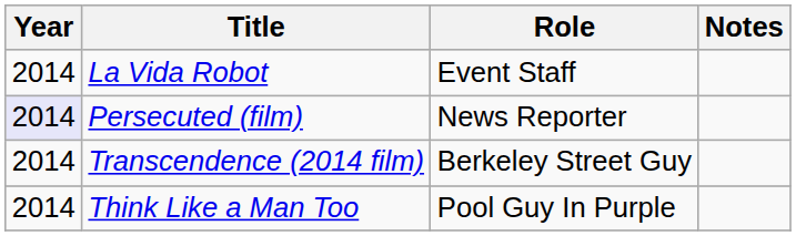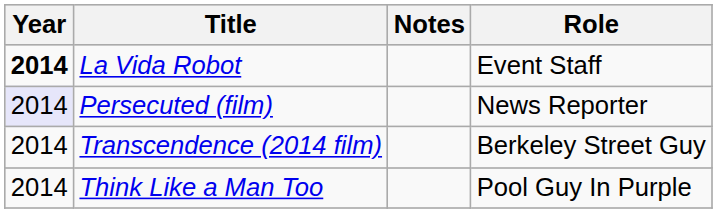 <table class="wikitable sortable">
 <tr>
 <th>Year</th>
 <th>Title</th>
+<th>Notes</th>
 <th>Role</th>
-<th>Notes</th>
 </tr>
 <tr>
-<td>2014</td>
+<td><strong>2014</strong></td>
 <td><em><a href='#'>La Vida Robot</a></em></td>
+<td></td>
 <td>Event Staff</td>
-<td></td>
 </tr>
 <tr>
 <td style="background: lavender;">2014</td>
 <td><em><a href='#'>Persecuted (film)</a></em></td>
+<td></td>
 <td>News Reporter</td>
-<td></td>
 </tr>
 <tr>
 <td>2014</td>
 <td><em><a href='#'>Transcendence (2014 film)</a></em></td>
+<td></td>
 <td>Berkeley Street Guy</td>
-<td></td>
 </tr>
 <tr>
 <td>2014</td>
 <td><em><a href='#'>Think Like a Man Too</a></em></td>
+<td></td>
 <td>Pool Guy In Purple</td>
-<td></td>
 </tr>
 </table>
